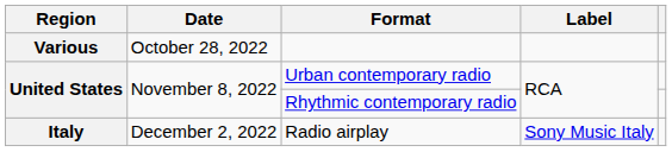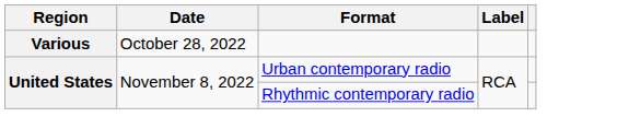 <table class="wikitable plainrowheaders">
 <tr>
 <th scope="col">Region</th>
 <th scope="col">Date</th>
 <th scope="col">Format</th>
 <th scope="col">Label</th>
 <th scope="col"></th>
 </tr>
 <tr>
 <th scope="row">Various</th>
 <td>October 28, 2022</td>
 <td></td>
 <td></td>
 <td></td>
 </tr>
 <tr>
 <th scope="row" rowspan="2">United States</th>
 <td rowspan="2">November 8, 2022</td>
 <td><a href='#'>Urban contemporary radio</a></td>
 <td rowspan="2">RCA</td>
 <td></td>
 </tr>
 <tr>
 <td><a href='#'>Rhythmic contemporary radio</a></td>
 <td></td>
 </tr>
-<tr>
-<th scope="row">Italy</th>
-<td>December 2, 2022</td>
-<td>Radio airplay</td>
-<td><a href='#'>Sony Music Italy</a></td>
-<td></td>
-</tr>
 </table>
